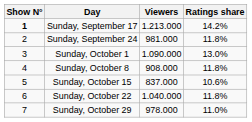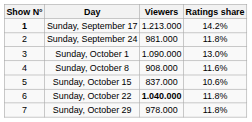 <table class="wikitable sortable centre" style="text-align:center; font-size:90%">
 <tr>
 <th>Show N°</th>
 <th>Day</th>
 <th>Viewers</th>
 <th>Ratings share</th>
 </tr>
 <tr>
 <td><strong>1</strong></td>
 <td>Sunday, September 17</td>
 <td>1.213.000</td>
 <td>14.2%</td>
 </tr>
 <tr>
 <td>2</td>
 <td>Sunday, September 24</td>
 <td>981.000</td>
 <td>11.8%</td>
 </tr>
 <tr>
 <td>3</td>
 <td>Sunday, October 1</td>
 <td>1.090.000</td>
 <td>13.0%</td>
 </tr>
 <tr>
 <td>4</td>
 <td>Sunday, October 8</td>
 <td>908.000</td>
-<td>11.8%</td>
+<td>11.6%</td>
 </tr>
 <tr>
 <td>5</td>
 <td>Sunday, October 15</td>
 <td>837.000</td>
 <td>10.6%</td>
 </tr>
 <tr>
 <td>6</td>
 <td>Sunday, October 22</td>
-<td>1.040.000</td>
+<td><strong>1.040.000</strong></td>
 <td>11.8%</td>
 </tr>
 <tr>
 <td>7</td>
 <td>Sunday, October 29</td>
 <td>978.000</td>
-<td>11.0%</td>
+<td>11.8%</td>
 </tr>
 </table>
